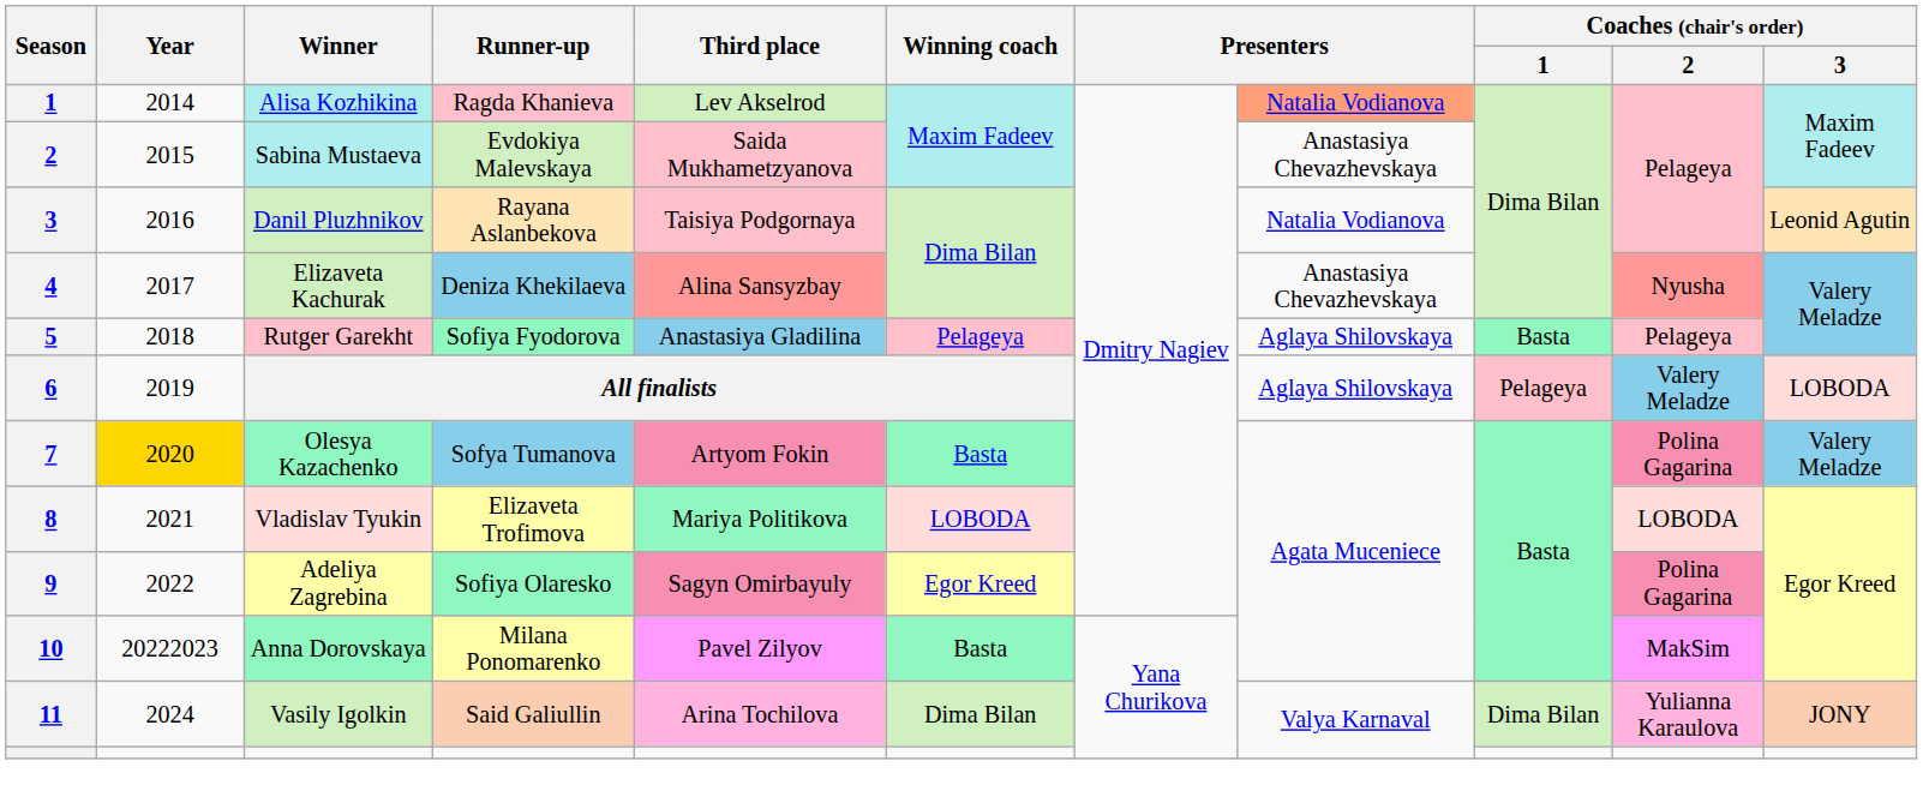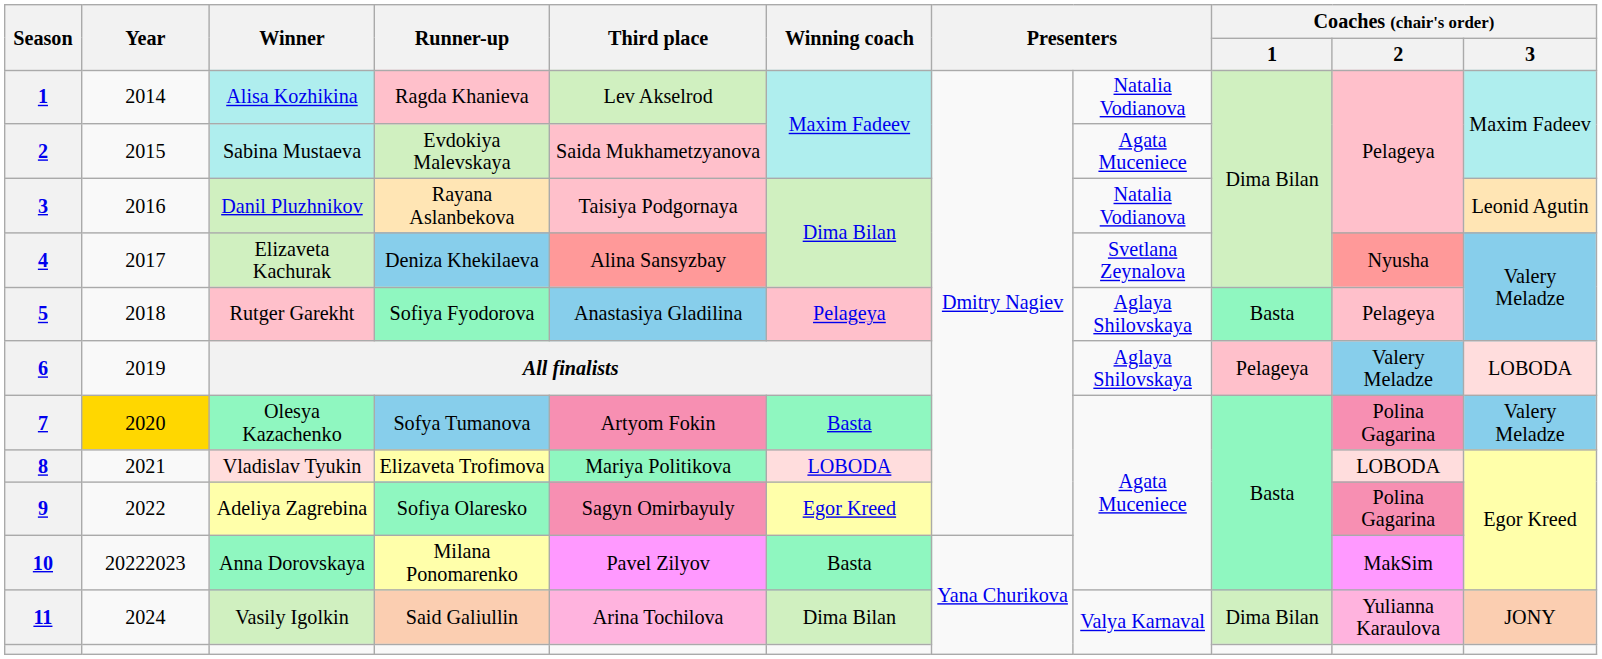 <table class="wikitable" style="text-align:center; font-size:90%; line-height:16px; width:90%">
 <tr>
 <th rowspan=2 scope="col" width="1%">Season</th>
 <th rowspan=2 scope="col" width="5%">Year</th>
 <th rowspan=2 scope="col" width="7%">Winner</th>
 <th rowspan=2 scope="col" width="7%">Runner-up</th>
 <th rowspan=2 scope="col" width="7%">Third place</th>
 <th rowspan=2 scope="col" width="7%">Winning coach</th>
 <th colspan=2 rowspan=2 scope="col" width="10%">Presenters</th>
 <th colspan=3 scope="col" width="15%">Coaches <small>(chair's order)</small></th>
 </tr>
 <tr>
 <th width="5%">1</th>
 <th width="5%">2</th>
 <th width="5%">3</th>
 </tr>
 <tr>
 <th><a href='#'>1</a></th>
 <td>2014</td>
 <td style="background:#afeeee"><a href='#'>Alisa Kozhikina</a></td>
 <td style="background:pink">Ragda Khanieva</td>
 <td style="background:#d0f0c0">Lev Akselrod</td>
 <td rowspan=2 style="background:#afeeee"><a href='#'>Maxim Fadeev</a></td>
 <td width="6%" rowspan=9><a href='#'>Dmitry Nagiev</a></td>
-<td style="background: lightsalmon;"><a href='#'>Natalia Vodianova</a></td>
+<td><a href='#'>Natalia Vodianova</a></td>
 <td rowspan=4 style="background:#d0f0c0">Dima Bilan</td>
 <td rowspan=3 style="background:pink">Pelageya</td>
 <td rowspan=2 style="background:#afeeee">Maxim Fadeev</td>
 </tr>
 <tr>
 <th><a href='#'>2</a></th>
 <td>2015</td>
 <td style="background:#afeeee">Sabina Mustaeva</td>
 <td style="background:#d0f0c0">Evdokiya Malevskaya</td>
 <td style="background:pink">Saida Mukhametzyanova</td>
-<td width="8%">Anastasiya Chevazhevskaya</td>
+<td><a href='#'>Agata Muceniece</a></td>
 </tr>
 <tr>
 <th><a href='#'>3</a></th>
 <td>2016</td>
 <td style="background:#d0f0c0"><a href='#'>Danil Pluzhnikov</a></td>
 <td style="background:#ffe5b4">Rayana Aslanbekova</td>
 <td style="background:pink">Taisiya Podgornaya</td>
 <td rowspan=2 style="background:#d0f0c0"><a href='#'>Dima Bilan</a></td>
 <td><a href='#'>Natalia Vodianova</a></td>
 <td style="background:#ffe5b4">Leonid Agutin</td>
 </tr>
 <tr>
 <th><a href='#'>4</a></th>
 <td>2017</td>
 <td style="background:#d0f0c0">Elizaveta Kachurak</td>
 <td style="background:#87ceeb">Deniza Khekilaeva</td>
 <td style="background:#ff9999;">Alina Sansyzbay</td>
-<td width="8%">Anastasiya Chevazhevskaya</td>
+<td><a href='#'>Svetlana Zeynalova</a></td>
 <td style="background:#ff9999;">Nyusha</td>
 <td rowspan=2 style="background:#87ceeb">Valery Meladze</td>
 </tr>
 <tr>
 <th><a href='#'>5</a></th>
 <td>2018</td>
 <td style="background:pink">Rutger Garekht</td>
 <td style="background:#8ff7c0">Sofiya Fyodorova</td>
 <td style="background:#87ceeb">Anastasiya Gladilina</td>
 <td style="background:pink"><a href='#'>Pelageya</a></td>
 <td><a href='#'>Aglaya Shilovskaya</a></td>
 <td style="background:#8ff7c0">Basta</td>
 <td style="background:pink">Pelageya</td>
 </tr>
 <tr>
 <th><a href='#'>6</a></th>
 <td>2019</td>
 <th colspan=4><em>All finalists</em></th>
 <td><a href='#'>Aglaya Shilovskaya</a></td>
 <td style="background:pink">Pelageya</td>
 <td style="background:#87ceeb">Valery Meladze</td>
 <td style="background:#ffdddd">LOBODA</td>
 </tr>
 <tr>
 <th><a href='#'>7</a></th>
 <td style="background: gold;">2020</td>
 <td style="background:#8ff7c0">Olesya Kazachenko</td>
 <td style="background:#87ceeb">Sofya Tumanova</td>
 <td style="background:#f78fb2;">Artyom Fokin</td>
 <td style="background:#8ff7c0"><a href='#'>Basta</a></td>
 <td rowspan=4><a href='#'>Agata Muceniece</a></td>
 <td rowspan=4 style="background:#8ff7c0">Basta</td>
 <td style="background:#f78fb2;">Polina Gagarina</td>
 <td style="background:#87ceeb">Valery Meladze</td>
 </tr>
 <tr>
 <th><a href='#'>8</a></th>
 <td>2021</td>
 <td style="background:#ffdddd">Vladislav Tyukin</td>
 <td style="background:#ffffaa">Elizaveta Trofimova</td>
 <td style="background:#8ff7c0">Mariya Politikova</td>
 <td style="background:#ffdddd"><a href='#'>LOBODA</a></td>
 <td style="background:#ffdddd">LOBODA</td>
 <td rowspan=3 style="background:#ffffaa">Egor Kreed</td>
 </tr>
 <tr>
 <th><a href='#'>9</a></th>
 <td>2022</td>
 <td style="background:#ffffaa">Adeliya Zagrebina</td>
 <td style="background:#8ff7c0">Sofiya Olaresko</td>
 <td style="background:#f78fb2;">Sagyn Omirbayuly</td>
 <td style="background:#ffffaa"><a href='#'>Egor Kreed</a></td>
 <td style="background:#f78fb2;">Polina Gagarina</td>
 </tr>
 <tr>
 <th><a href='#'>10</a></th>
 <td>20222023</td>
 <td style="background:#8ff7c0">Anna Dorovskaya</td>
 <td style="background:#ffffaa">Milana Ponomarenko</td>
 <td style="background:#FF99FF">Pavel Zilyov</td>
 <td style="background:#8ff7c0">Basta</td>
 <td rowspan="3"><a href='#'>Yana Churikova</a></td>
 <td style="background:#ff99ff">MakSim</td>
 </tr>
 <tr>
 <th><a href='#'>11</a></th>
 <td>2024</td>
 <td style="background:#d0f0c0">Vasily Igolkin</td>
 <td style="background:#fbceb1">Said Galiullin</td>
 <td style="background:#ffb3de">Arina Tochilova</td>
 <td style="background:#d0f0c0">Dima Bilan</td>
 <td rowspan="2"><a href='#'>Valya Karnaval</a></td>
 <td style="background:#d0f0c0">Dima Bilan</td>
 <td style="background:#ffb3de">Yulianna Karaulova</td>
 <td style="background:#fbceb1">JONY</td>
 </tr>
 <tr>
 <th></th>
 <td></td>
 <td></td>
 <td></td>
 <td></td>
 <td></td>
 <td></td>
 <td></td>
 <td></td>
 </tr>
 </table>
